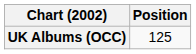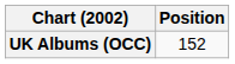 <table class="wikitable plainrowheaders" style="text-align:center">
 <tr>
 <th scope="col">Chart (2002)</th>
 <th scope="col">Position</th>
 </tr>
 <tr>
 <th scope="row">UK Albums (OCC)</th>
-<td>125</td>
+<td>152</td>
 </tr>
 </table>
